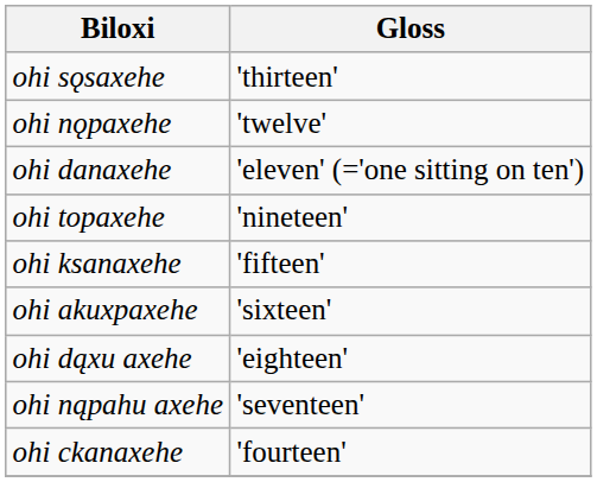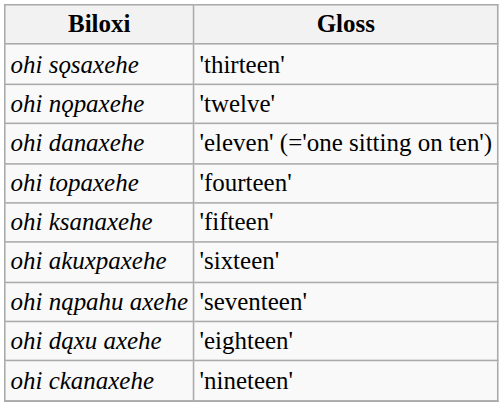 <table class="wikitable">
 <tr>
 <th>Biloxi</th>
 <th>Gloss</th>
 </tr>
 <tr>
 <td><em>ohi sǫsaxehe</em></td>
 <td>'thirteen'</td>
 </tr>
 <tr>
 <td><em>ohi nǫpaxehe</em></td>
 <td>'twelve'</td>
 </tr>
 <tr>
 <td><em>ohi danaxehe</em></td>
 <td>'eleven' (='one sitting on ten')</td>
 </tr>
 <tr>
 <td><em>ohi topaxehe</em></td>
-<td>'nineteen'</td>
+<td>'fourteen'</td>
 </tr>
 <tr>
 <td><em>ohi ksanaxehe</em></td>
 <td>'fifteen'</td>
 </tr>
 <tr>
 <td><em>ohi akuxpaxehe</em></td>
 <td>'sixteen'</td>
 </tr>
 <tr>
+<td><em>ohi nąpahu axehe</em></td>
+<td>'seventeen'</td>
+</tr>
+<tr>
 <td><em>ohi dąxu axehe</em></td>
 <td>'eighteen'</td>
 </tr>
 <tr>
-<td><em>ohi nąpahu axehe</em></td>
-<td>'seventeen'</td>
-</tr>
-<tr>
 <td><em>ohi ckanaxehe</em></td>
-<td>'fourteen'</td>
+<td>'nineteen'</td>
 </tr>
 <tr>
 </tr>
 </table>
